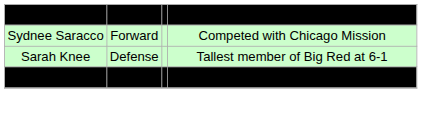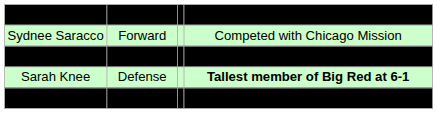 <table class="wikitable">
 <tr align="center">
 </tr>
 <tr align="center" bgcolor=" ">
 <td>Erin O’Connor</td>
-<td>Defense</td>
+<td>Forward</td>
 <td></td>
 <td><strong>Member of Chicago Young Americans</strong></td>
 </tr>
 <tr align="center" bgcolor="#ccffcc">
 <td>Sydnee Saracco</td>
 <td>Forward</td>
 <td></td>
 <td>Competed with Chicago Mission</td>
 </tr>
+<tr align="center" bgcolor=" ">
+<td>Morgan McKim</td>
+<td>Forward</td>
+<td></td>
+<td>Attended Shattuck St. Mary’s</td>
+</tr>
 <tr align="center" bgcolor="#ccffcc">
 <td>Sarah Knee</td>
 <td>Defense</td>
 <td></td>
-<td>Tallest member of Big Red at 6-1</td>
+<td><strong>Tallest member of Big Red at 6-1</strong></td>
 </tr>
 <tr align="center" bgcolor=" ">
 <td>Amelia Boughn</td>
-<td>Defense</td>
+<td>Goaltender</td>
 <td></td>
 <td>Former member of Mississauga Jr. Chiefs</td>
 </tr>
 <tr align="center" bgcolor=" ">
 </tr>
 </table>
